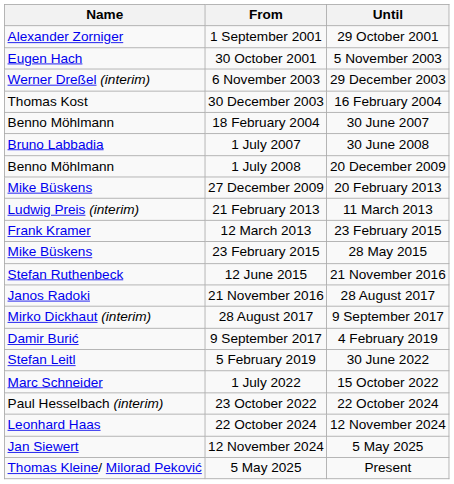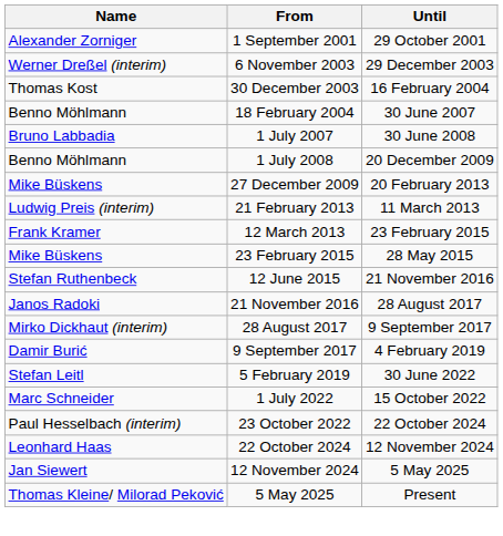 <table class="wikitable">
 <tr>
 <th>Name</th>
 <th>From</th>
 <th>Until</th>
 </tr>
 <tr style="text-align:center;">
 <td style="text-align:left;"> <a href='#'>Alexander Zorniger</a></td>
 <td>1 September 2001</td>
 <td>29 October 2001</td>
-</tr>
-<tr style="text-align:center;">
-<td style="text-align:left;"> <a href='#'>Eugen Hach</a></td>
-<td>30 October 2001</td>
-<td>5 November 2003</td>
 </tr>
 <tr style="text-align:center;">
 <td style="text-align:left;"> <a href='#'>Werner Dreßel</a> <em>(interim)</em></td>
 <td>6 November 2003</td>
 <td>29 December 2003</td>
 </tr>
 <tr style="text-align:center;">
 <td style="text-align:left;"> Thomas Kost</td>
 <td>30 December 2003</td>
 <td>16 February 2004</td>
 </tr>
 <tr style="text-align:center;">
 <td style="text-align:left;"> Benno Möhlmann</td>
 <td>18 February 2004</td>
 <td>30 June 2007</td>
 </tr>
 <tr style="text-align:center;">
 <td style="text-align:left;"> <a href='#'>Bruno Labbadia</a></td>
 <td>1 July 2007</td>
 <td>30 June 2008</td>
 </tr>
 <tr style="text-align:center;">
 <td style="text-align:left;"> Benno Möhlmann</td>
 <td>1 July 2008</td>
 <td>20 December 2009</td>
 </tr>
 <tr style="text-align:center;">
 <td style="text-align:left;"> <a href='#'>Mike Büskens</a></td>
 <td>27 December 2009</td>
 <td>20 February 2013</td>
 </tr>
 <tr style="text-align:center;">
 <td style="text-align:left;"> <a href='#'>Ludwig Preis</a> <em>(interim)</em></td>
 <td>21 February 2013</td>
 <td>11 March 2013</td>
 </tr>
 <tr style="text-align:center;">
 <td style="text-align:left;"> <a href='#'>Frank Kramer</a></td>
 <td>12 March 2013</td>
 <td>23 February 2015</td>
 </tr>
 <tr style="text-align:center;">
 <td style="text-align:left;"> <a href='#'>Mike Büskens</a></td>
 <td>23 February 2015</td>
 <td>28 May 2015</td>
 </tr>
 <tr style="text-align:center;">
 <td style="text-align:left;"> <a href='#'>Stefan Ruthenbeck</a></td>
 <td>12 June 2015</td>
 <td>21 November 2016</td>
 </tr>
 <tr style="text-align:center;">
 <td style="text-align:left;"> <a href='#'>Janos Radoki</a></td>
 <td>21 November 2016</td>
 <td>28 August 2017</td>
 </tr>
 <tr style="text-align:center;">
 <td style="text-align:left;"> <a href='#'>Mirko Dickhaut</a> <em>(interim)</em></td>
 <td>28 August 2017</td>
 <td>9 September 2017</td>
 </tr>
 <tr style="text-align:center;">
 <td style="text-align:left;"> <a href='#'>Damir Burić</a></td>
 <td>9 September 2017</td>
 <td>4 February 2019</td>
 </tr>
 <tr style="text-align:center;">
 <td style="text-align:left;"> <a href='#'>Stefan Leitl</a></td>
 <td>5 February 2019</td>
 <td>30 June 2022</td>
 </tr>
 <tr style="text-align:center;">
 <td style="text-align:left;"> <a href='#'>Marc Schneider</a></td>
 <td>1 July 2022</td>
 <td>15 October 2022</td>
 </tr>
 <tr style="text-align:center;">
 <td style="text-align:left;"> Paul Hesselbach <em>(interim)</em></td>
 <td>23 October 2022</td>
 <td>22 October 2024</td>
 </tr>
 <tr style="text-align:center;">
 <td style="text-align:left;"> <a href='#'>Leonhard Haas</a></td>
 <td>22 October 2024</td>
 <td>12 November 2024</td>
 </tr>
 <tr style="text-align:center;">
 <td style="text-align:left;"> <a href='#'>Jan Siewert</a></td>
 <td>12 November 2024</td>
 <td>5 May 2025</td>
 </tr>
 <tr style="text-align:center;">
 <td style="text-align:left;"> <a href='#'>Thomas Kleine</a>/ <a href='#'>Milorad Peković</a></td>
 <td>5 May 2025</td>
 <td>Present</td>
 </tr>
 </table>
